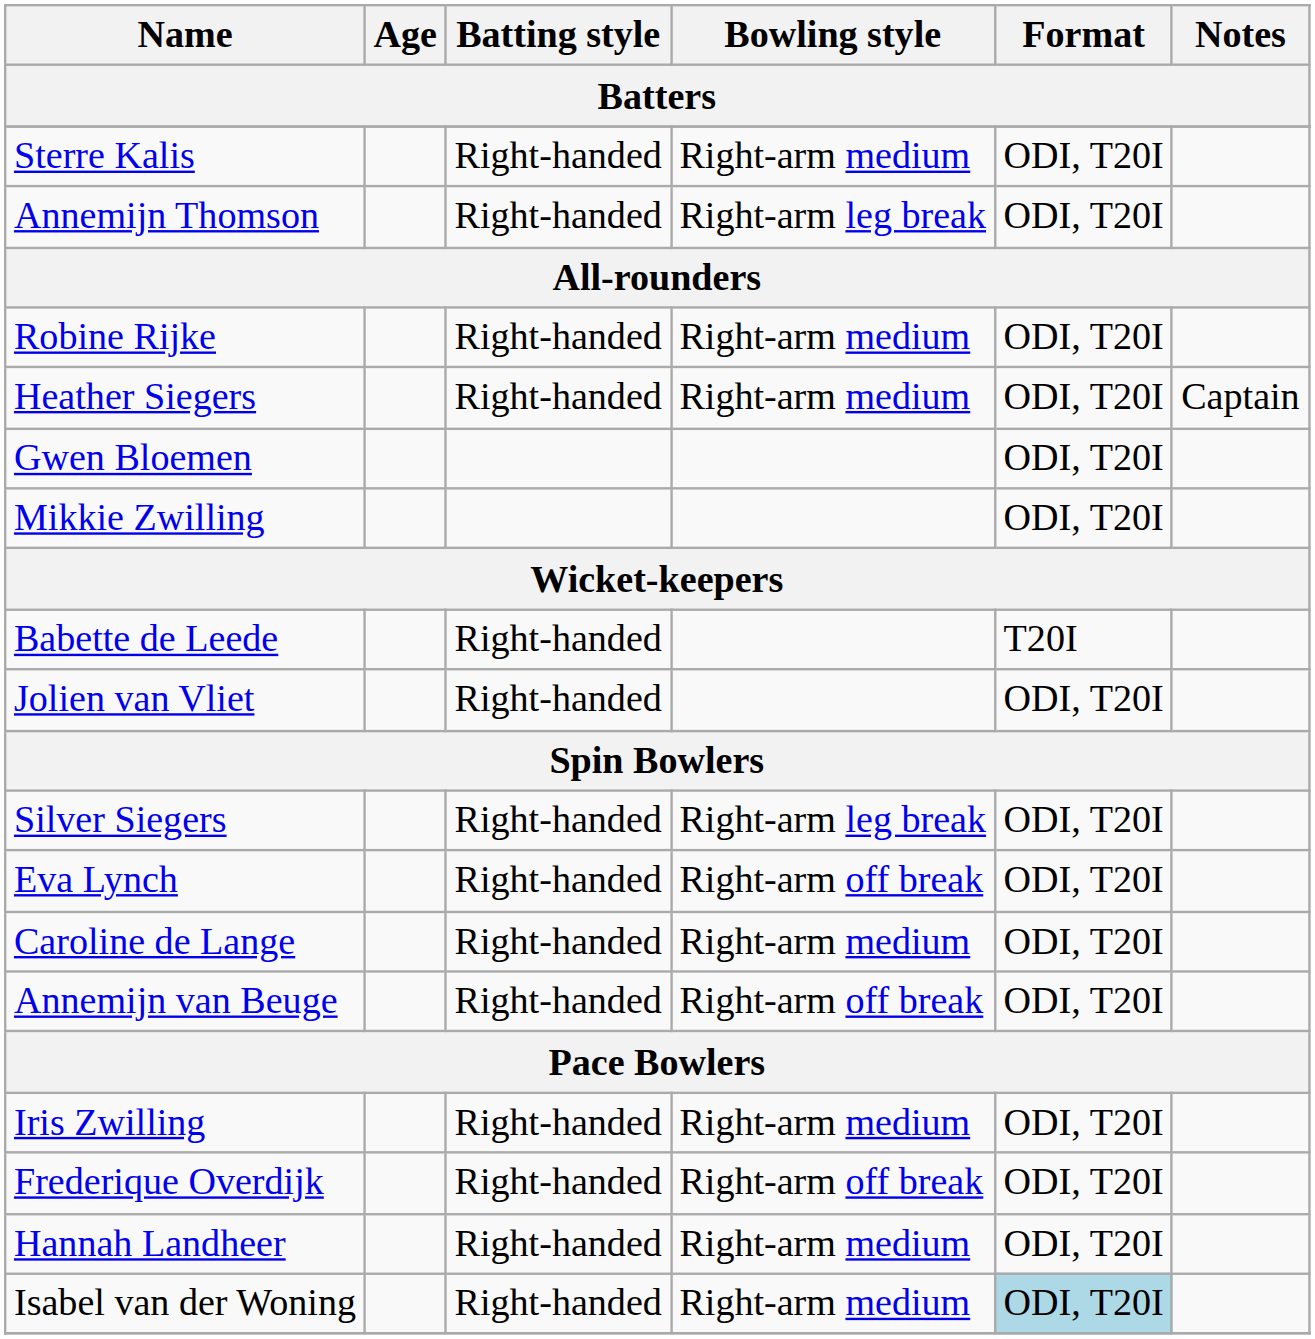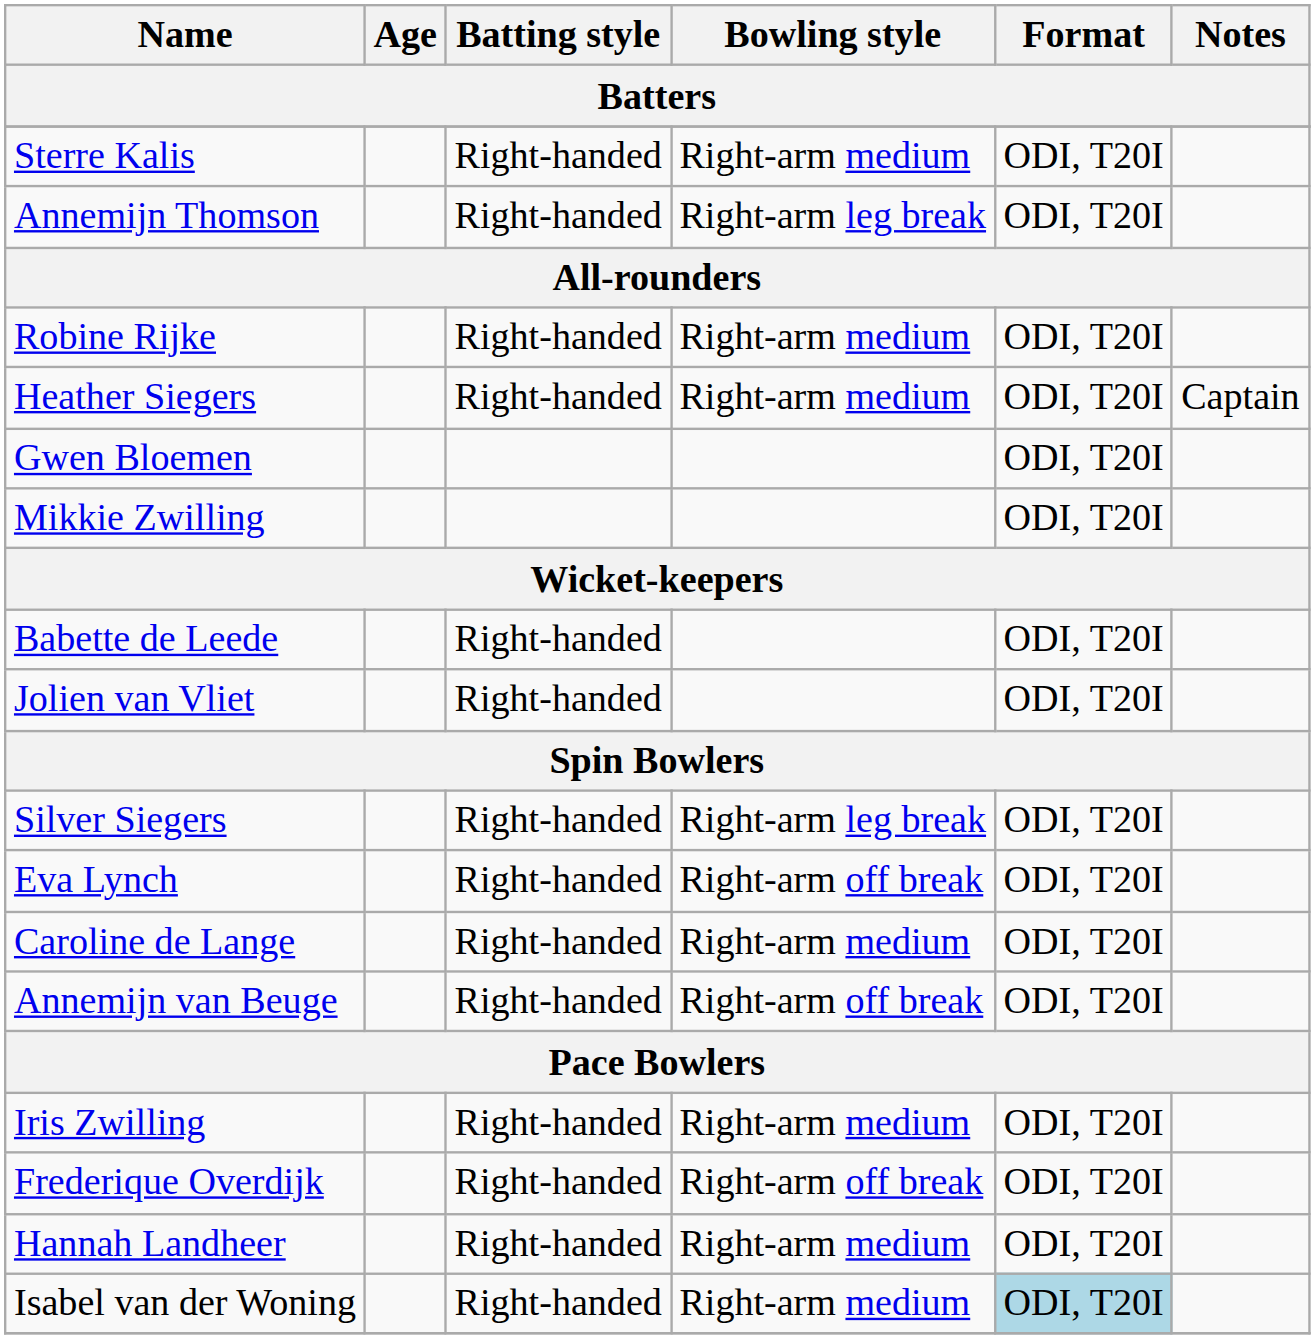 <table class="wikitable sortable">
 <tr>
 <th>Name</th>
 <th>Age</th>
 <th>Batting style</th>
 <th>Bowling style</th>
 <th>Format</th>
 <th>Notes</th>
 </tr>
 <tr>
 <th colspan="6">Batters</th>
 </tr>
 <tr>
 </tr>
 <tr>
 <td><a href='#'>Sterre Kalis</a></td>
 <td></td>
 <td>Right-handed</td>
 <td>Right-arm <a href='#'>medium</a></td>
 <td>ODI, T20I</td>
 <td></td>
 </tr>
 <tr>
 <td><a href='#'>Annemijn Thomson</a></td>
 <td></td>
 <td>Right-handed</td>
 <td>Right-arm <a href='#'>leg break</a></td>
 <td>ODI, T20I</td>
 <td></td>
 </tr>
 <tr>
 <th colspan="6">All-rounders</th>
 </tr>
 <tr>
 <td><a href='#'>Robine Rijke</a></td>
 <td></td>
 <td>Right-handed</td>
 <td>Right-arm <a href='#'>medium</a></td>
 <td>ODI, T20I</td>
 <td></td>
 </tr>
 <tr>
 <td><a href='#'>Heather Siegers</a></td>
 <td></td>
 <td>Right-handed</td>
 <td>Right-arm <a href='#'>medium</a></td>
 <td>ODI, T20I</td>
 <td>Captain</td>
 </tr>
 <tr>
 <td><a href='#'>Gwen Bloemen</a></td>
 <td></td>
 <td></td>
 <td></td>
 <td>ODI, T20I</td>
 <td></td>
 </tr>
 <tr>
 <td><a href='#'>Mikkie Zwilling</a></td>
 <td></td>
 <td></td>
 <td></td>
 <td>ODI, T20I</td>
 <td></td>
 </tr>
 <tr>
 <th colspan="6">Wicket-keepers</th>
 </tr>
 <tr>
 <td><a href='#'>Babette de Leede</a></td>
 <td></td>
 <td>Right-handed</td>
 <td></td>
-<td>T20I</td>
+<td>ODI, T20I</td>
 <td></td>
 </tr>
 <tr>
 <td><a href='#'>Jolien van Vliet</a></td>
 <td></td>
 <td>Right-handed</td>
 <td></td>
 <td>ODI, T20I</td>
 <td></td>
 </tr>
 <tr>
 <th colspan="6">Spin Bowlers</th>
 </tr>
 <tr>
 <td><a href='#'>Silver Siegers</a></td>
 <td></td>
 <td>Right-handed</td>
 <td>Right-arm <a href='#'>leg break</a></td>
 <td>ODI, T20I</td>
 <td></td>
 </tr>
 <tr>
 <td><a href='#'>Eva Lynch</a></td>
 <td></td>
 <td>Right-handed</td>
 <td>Right-arm <a href='#'>off break</a></td>
 <td>ODI, T20I</td>
 <td></td>
 </tr>
 <tr>
 <td><a href='#'>Caroline de Lange</a></td>
 <td></td>
 <td>Right-handed</td>
 <td>Right-arm <a href='#'>medium</a></td>
 <td>ODI, T20I</td>
 <td></td>
 </tr>
 <tr>
 <td><a href='#'>Annemijn van Beuge</a></td>
 <td></td>
 <td>Right-handed</td>
 <td>Right-arm <a href='#'>off break</a></td>
 <td>ODI, T20I</td>
 <td></td>
 </tr>
 <tr>
 <th colspan="6">Pace Bowlers</th>
 </tr>
 <tr>
 <td><a href='#'>Iris Zwilling</a></td>
 <td></td>
 <td>Right-handed</td>
 <td>Right-arm <a href='#'>medium</a></td>
 <td>ODI, T20I</td>
 <td></td>
 </tr>
 <tr>
 <td><a href='#'>Frederique Overdijk</a></td>
 <td></td>
 <td>Right-handed</td>
 <td>Right-arm <a href='#'>off break</a></td>
 <td>ODI, T20I</td>
 <td></td>
 </tr>
 <tr>
 <td><a href='#'>Hannah Landheer</a></td>
 <td></td>
 <td>Right-handed</td>
 <td>Right-arm <a href='#'>medium</a></td>
 <td>ODI, T20I</td>
 <td></td>
 </tr>
 <tr>
 <td>Isabel van der Woning</td>
 <td></td>
 <td>Right-handed</td>
 <td>Right-arm <a href='#'>medium</a></td>
 <td style="background: lightblue;">ODI, T20I</td>
 <td></td>
 </tr>
 <tr>
 </tr>
 </table>
